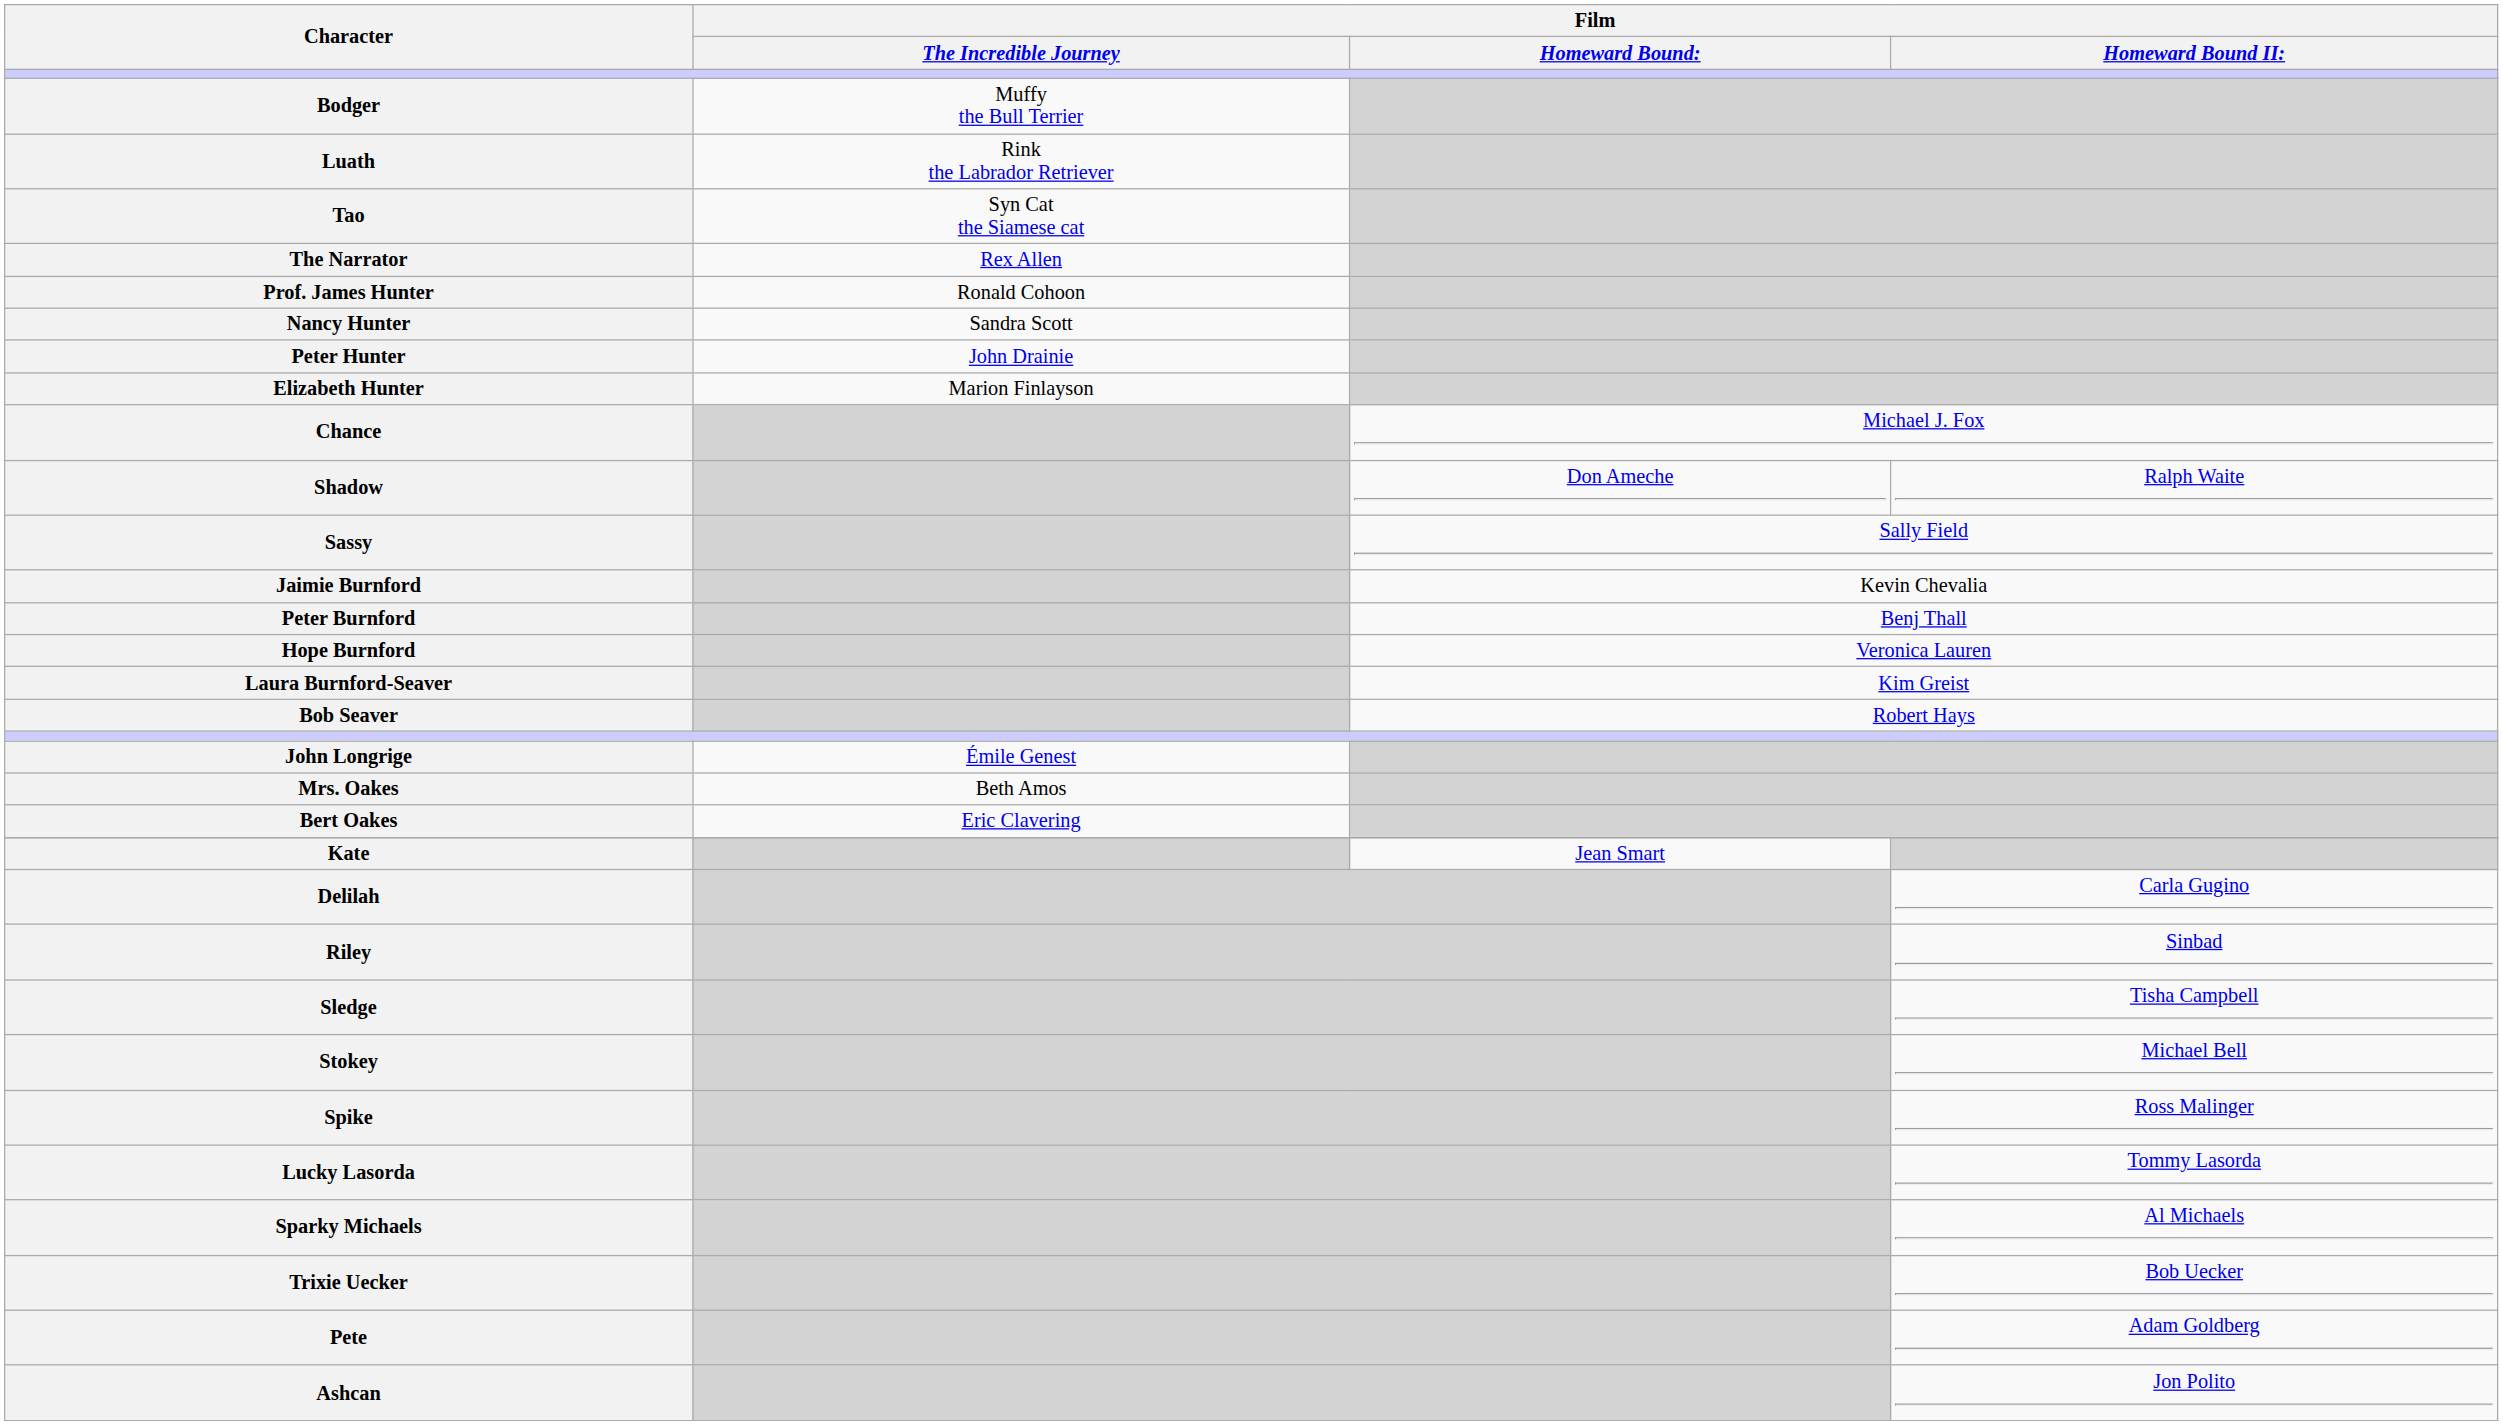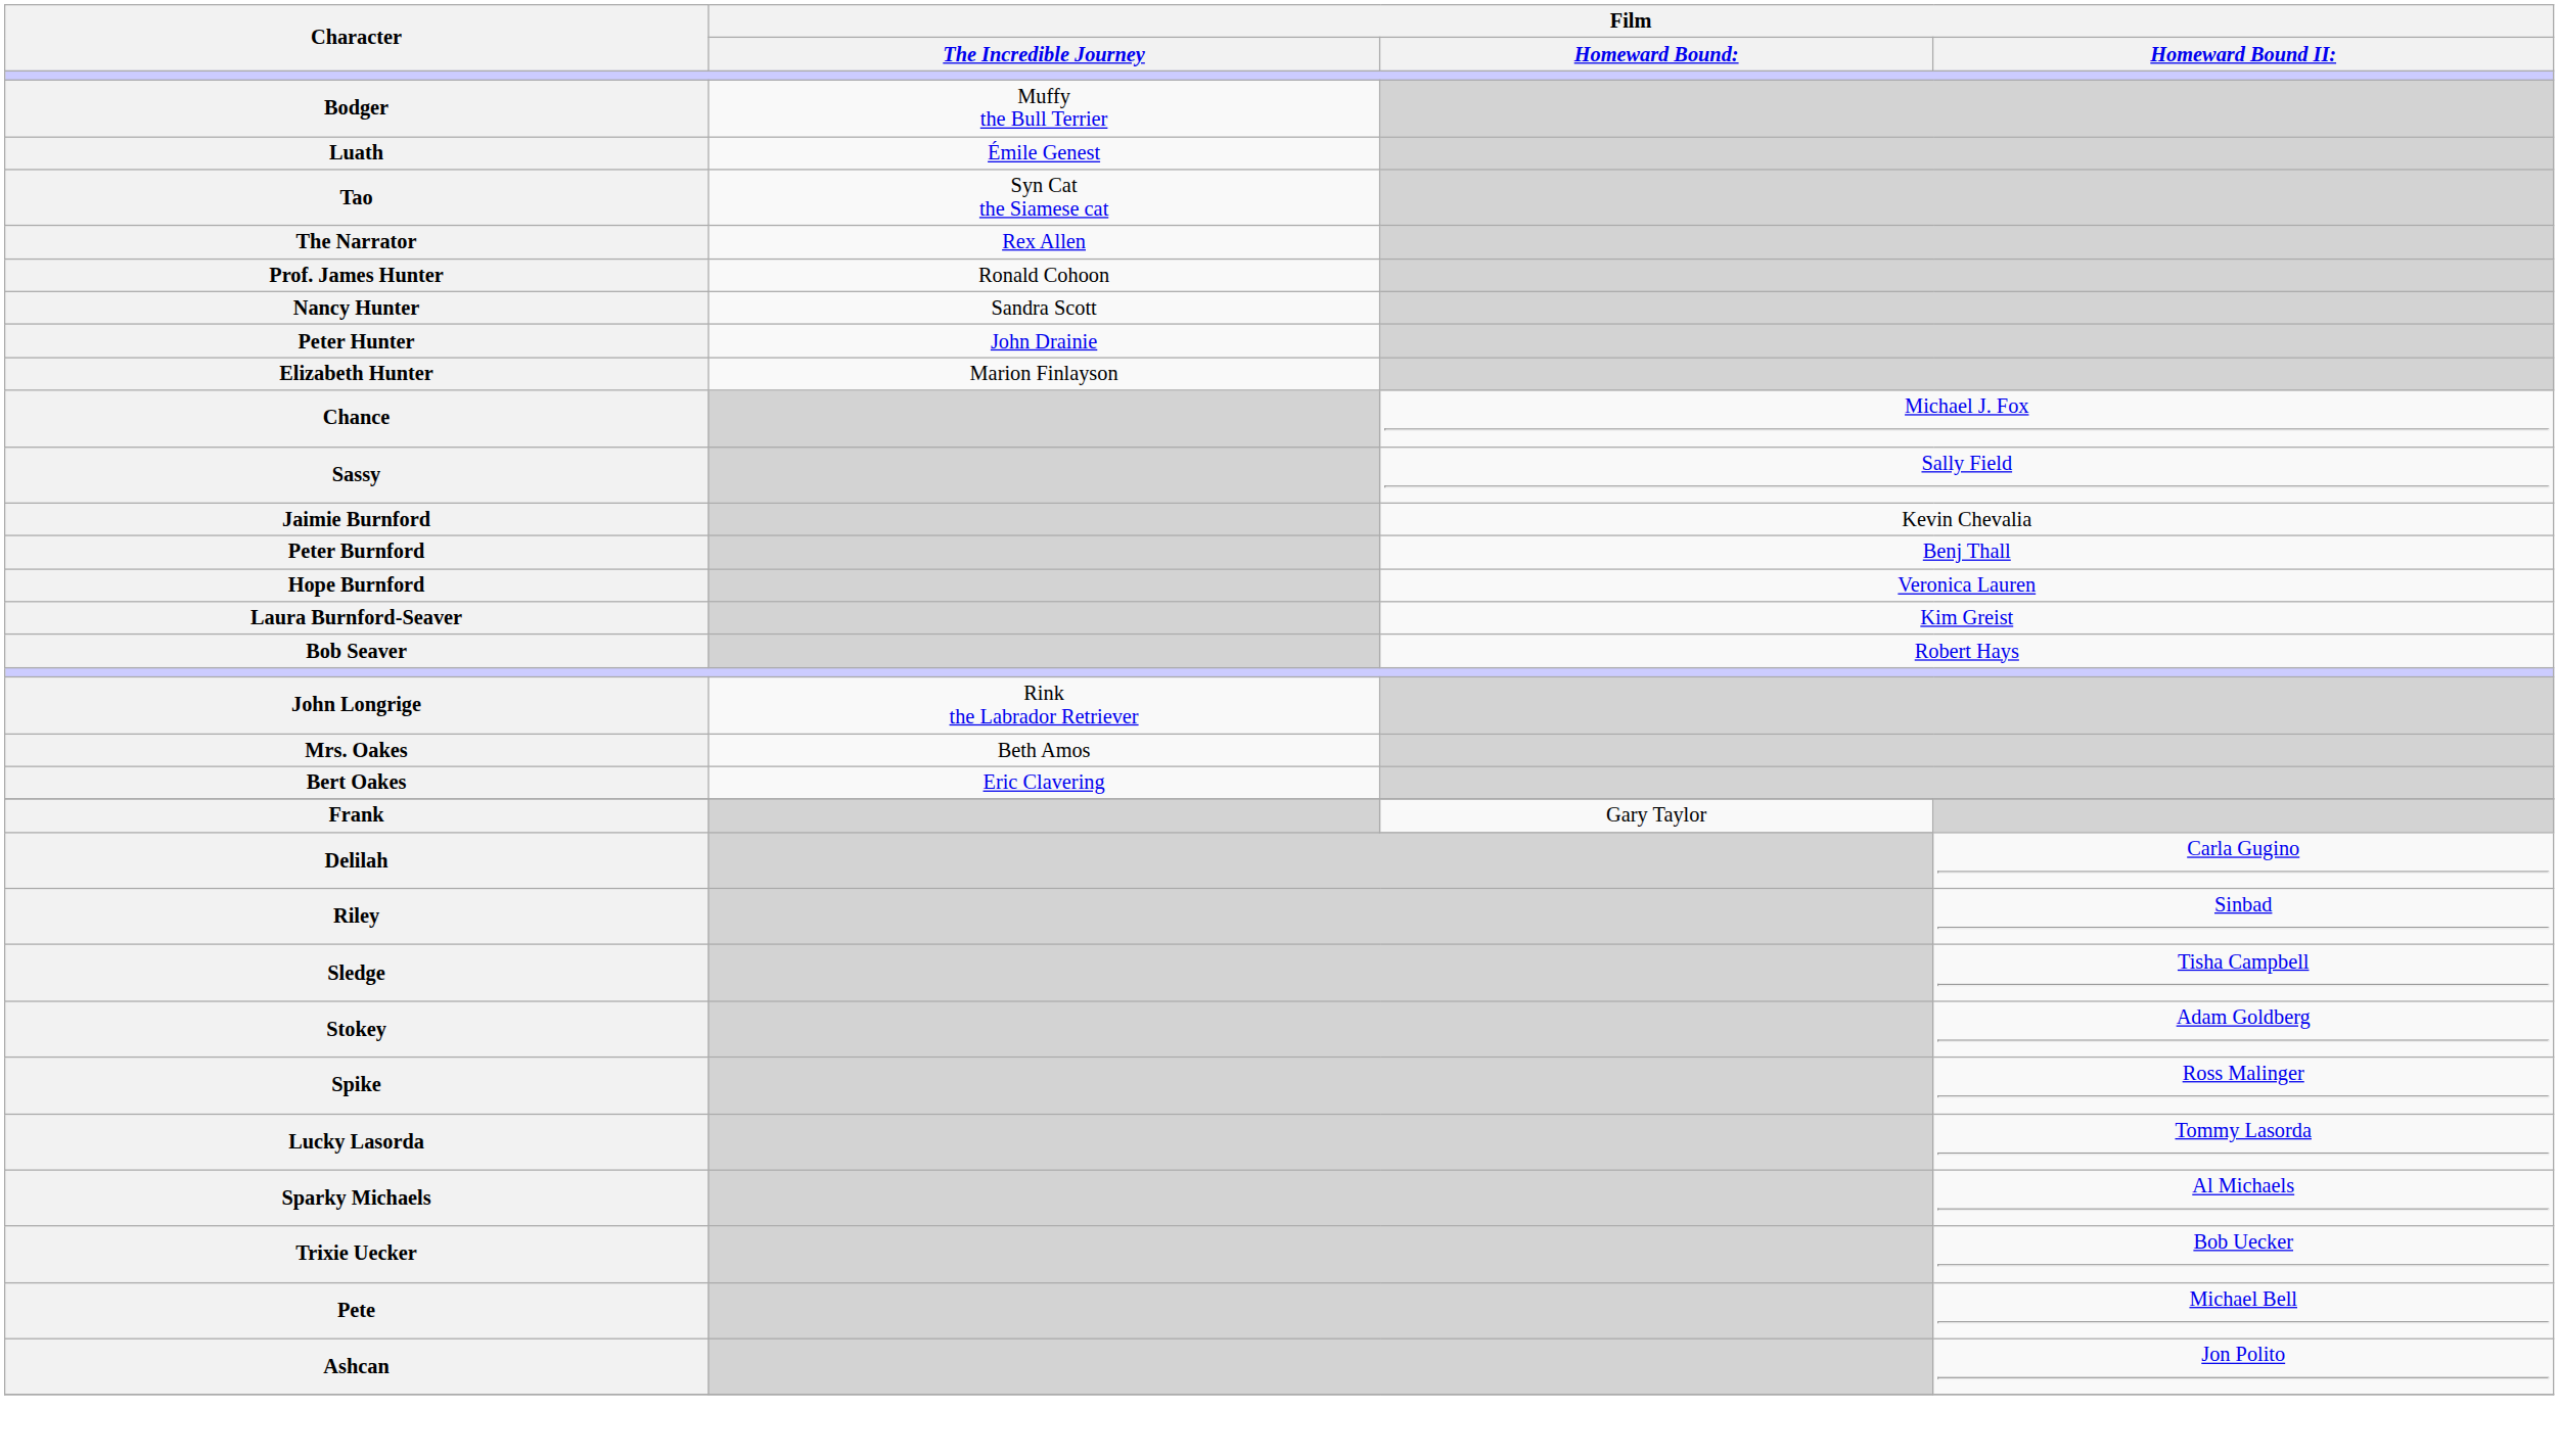 <table class="wikitable" style="text-align:center; width:99%;">
 <tr>
 <th rowspan="2">Character</th>
 <th colspan="3" style="text-align:center;">Film</th>
 </tr>
 <tr>
 <th style="text-align:center;"><em><a href='#'>The Incredible Journey</a></em></th>
 <th style="text-align:center;"><em><a href='#'>Homeward Bound: <br></a></em></th>
 <th style="text-align:center;"><em><a href='#'>Homeward Bound II: <br></a></em></th>
 </tr>
 <tr>
 <th style="background-color:#ccccff;" colspan="4"></th>
 </tr>
 <tr>
 <th scope="row">Bodger</th>
 <td>Muffy <br><a href='#'>the Bull Terrier</a></td>
 <td colspan="2" style="background:lightgrey;"></td>
 </tr>
 <tr>
 <th scope="row">Luath</th>
-<td>Rink <br><a href='#'>the Labrador Retriever</a></td>
+<td><a href='#'>Émile Genest</a></td>
 <td colspan="2" style="background:lightgrey;"></td>
 </tr>
 <tr>
 <th scope="row">Tao</th>
 <td>Syn Cat <br><a href='#'>the Siamese cat</a></td>
 <td colspan="2" style="background:lightgrey;"></td>
 </tr>
 <tr>
 <th scope="row">The Narrator</th>
 <td><a href='#'>Rex Allen</a></td>
 <td colspan="2" style="background:lightgrey;"></td>
 </tr>
 <tr>
 <th scope="row">Prof. James Hunter</th>
 <td>Ronald Cohoon</td>
 <td colspan="2" style="background:lightgrey;"></td>
 </tr>
 <tr>
 <th scope="row">Nancy Hunter</th>
 <td>Sandra Scott</td>
 <td colspan="2" style="background:lightgrey;"></td>
 </tr>
 <tr>
 <th scope="row">Peter Hunter</th>
 <td><a href='#'>John Drainie</a></td>
 <td colspan="2" style="background:lightgrey;"></td>
 </tr>
 <tr>
 <th scope="row">Elizabeth Hunter</th>
 <td>Marion Finlayson</td>
 <td colspan="2" style="background:lightgrey;"></td>
 </tr>
 <tr>
 <th scope="row">Chance</th>
 <td style="background:lightgrey;"></td>
 <td colspan="2"><a href='#'>Michael J. Fox</a><hr></td>
 </tr>
 <tr>
-<th scope="row">Shadow</th>
-<td style="background:lightgrey;"></td>
-<td><a href='#'>Don Ameche</a><hr></td>
-<td><a href='#'>Ralph Waite</a><hr></td>
-</tr>
-<tr>
 <th scope="row">Sassy</th>
 <td style="background:lightgrey;"></td>
 <td colspan="2"><a href='#'>Sally Field</a><hr></td>
 </tr>
 <tr>
 <th scope="row">Jaimie Burnford</th>
 <td style="background:lightgrey;"></td>
 <td colspan="2">Kevin Chevalia</td>
 </tr>
 <tr>
 <th scope="row">Peter Burnford</th>
 <td style="background:lightgrey;"></td>
 <td colspan="2"><a href='#'>Benj Thall</a></td>
 </tr>
 <tr>
 <th scope="row">Hope Burnford</th>
 <td style="background:lightgrey;"></td>
 <td colspan="2"><a href='#'>Veronica Lauren</a></td>
 </tr>
 <tr>
 <th scope="row">Laura Burnford-Seaver</th>
 <td style="background:lightgrey;"></td>
 <td colspan="2"><a href='#'>Kim Greist</a></td>
 </tr>
 <tr>
 <th scope="row">Bob Seaver</th>
 <td style="background:lightgrey;"></td>
 <td colspan="2"><a href='#'>Robert Hays</a></td>
 </tr>
 <tr>
 <th style="background-color:#ccccff;" colspan="4"></th>
 </tr>
 <tr>
 <th scope="row">John Longrige</th>
-<td><a href='#'>Émile Genest</a></td>
+<td>Rink <br><a href='#'>the Labrador Retriever</a></td>
 <td colspan="2" style="background:lightgrey;"></td>
 </tr>
 <tr>
 <th scope="row">Mrs. Oakes</th>
 <td>Beth Amos</td>
 <td colspan="2" style="background:lightgrey;"></td>
 </tr>
 <tr>
 <th scope="row">Bert Oakes</th>
 <td><a href='#'>Eric Clavering</a></td>
 <td colspan="2" style="background:lightgrey;"></td>
 </tr>
 <tr>
 </tr>
 <tr>
-<th scope="row">Kate</th>
+<th scope="row">Frank</th>
 <td style="background:lightgrey;"></td>
-<td><a href='#'>Jean Smart</a></td>
+<td>Gary Taylor</td>
 <td style="background:lightgrey;"></td>
 </tr>
 <tr>
 <th scope="row">Delilah</th>
 <td colspan="2" style="background:lightgrey;"></td>
 <td><a href='#'>Carla Gugino</a> <hr></td>
 </tr>
 <tr>
 <th scope="row">Riley</th>
 <td colspan="2" style="background:lightgrey;"></td>
 <td><a href='#'>Sinbad</a> <hr></td>
 </tr>
 <tr>
 <th scope="row">Sledge</th>
 <td colspan="2" style="background:lightgrey;"></td>
 <td><a href='#'>Tisha Campbell</a> <hr></td>
 </tr>
 <tr>
 <th scope="row">Stokey</th>
 <td colspan="2" style="background:lightgrey;"></td>
-<td><a href='#'>Michael Bell</a> <hr></td>
+<td><a href='#'>Adam Goldberg</a> <hr></td>
 </tr>
 <tr>
 <th scope="row">Spike</th>
 <td colspan="2" style="background:lightgrey;"></td>
 <td><a href='#'>Ross Malinger</a> <hr></td>
 </tr>
 <tr>
 <th scope="row">Lucky Lasorda</th>
 <td colspan="2" style="background:lightgrey;"></td>
 <td><a href='#'>Tommy Lasorda</a> <hr></td>
 </tr>
 <tr>
 <th scope="row">Sparky Michaels</th>
 <td colspan="2" style="background:lightgrey;"></td>
 <td><a href='#'>Al Michaels</a> <hr></td>
 </tr>
 <tr>
 <th scope="row">Trixie Uecker</th>
 <td colspan="2" style="background:lightgrey;"></td>
 <td><a href='#'>Bob Uecker</a> <hr></td>
 </tr>
 <tr>
 <th scope="row">Pete</th>
 <td colspan="2" style="background:lightgrey;"></td>
-<td><a href='#'>Adam Goldberg</a> <hr></td>
+<td><a href='#'>Michael Bell</a> <hr></td>
 </tr>
 <tr>
 <th scope="row">Ashcan</th>
 <td colspan="2" style="background:lightgrey;"></td>
 <td><a href='#'>Jon Polito</a> <hr></td>
 </tr>
 <tr>
 </tr>
 </table>
